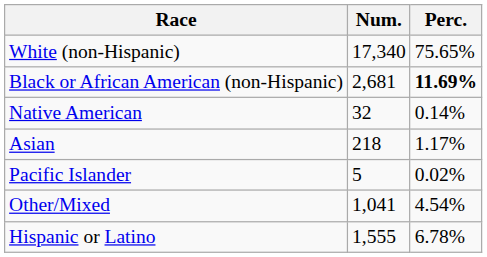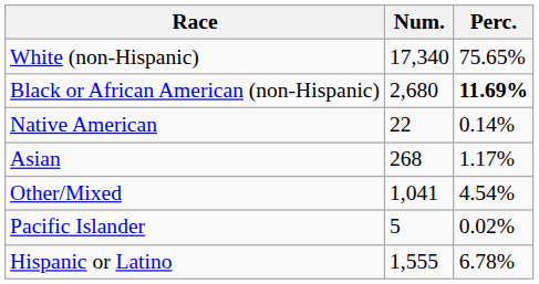 <table class="wikitable">
 <tr>
 <th>Race</th>
 <th>Num.</th>
 <th>Perc.</th>
 </tr>
 <tr>
 <td><a href='#'>White</a> (non-Hispanic)</td>
 <td>17,340</td>
 <td>75.65%</td>
 </tr>
 <tr>
 <td><a href='#'>Black or African American</a> (non-Hispanic)</td>
-<td>2,681</td>
+<td>2,680</td>
 <td><strong>11.69%</strong></td>
 </tr>
 <tr>
 <td><a href='#'>Native American</a></td>
-<td>32</td>
+<td>22</td>
 <td>0.14%</td>
 </tr>
 <tr>
 <td><a href='#'>Asian</a></td>
-<td>218</td>
+<td>268</td>
 <td>1.17%</td>
+</tr>
+<tr>
+<td><a href='#'>Other/Mixed</a></td>
+<td>1,041</td>
+<td>4.54%</td>
 </tr>
 <tr>
 <td><a href='#'>Pacific Islander</a></td>
 <td>5</td>
 <td>0.02%</td>
 </tr>
 <tr>
-<td><a href='#'>Other/Mixed</a></td>
-<td>1,041</td>
-<td>4.54%</td>
-</tr>
-<tr>
 <td><a href='#'>Hispanic</a> or <a href='#'>Latino</a></td>
 <td>1,555</td>
 <td>6.78%</td>
 </tr>
 </table>
